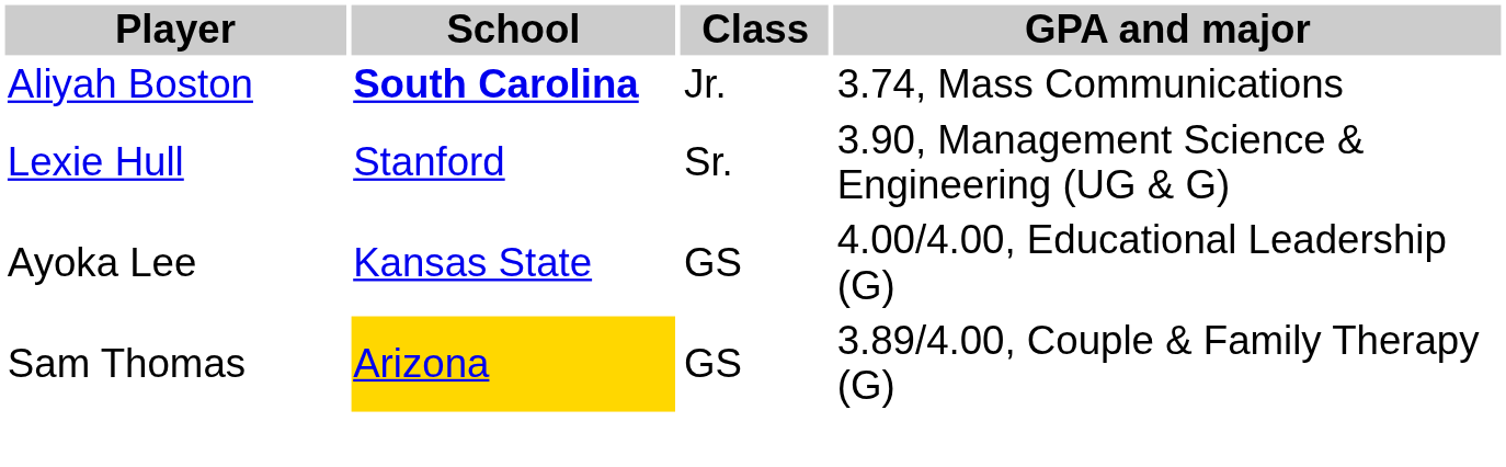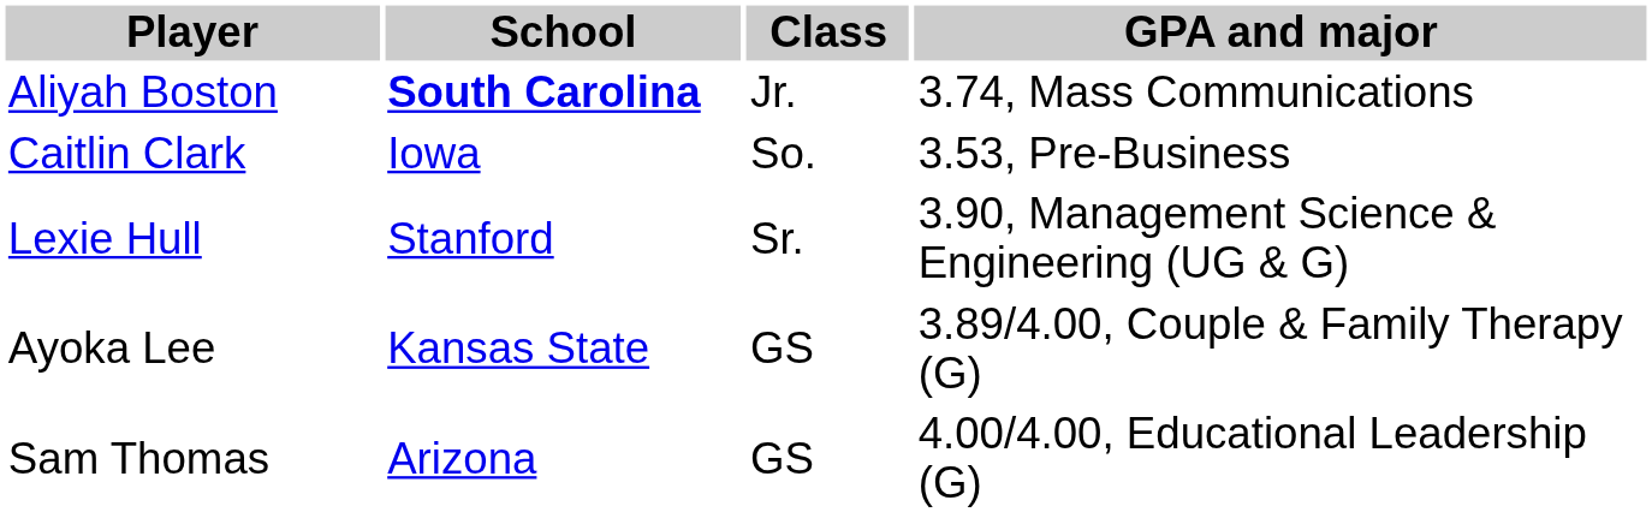 <table style="width:600px" "border:'1' 'solid' 'gray' ">
 <tr>
 <th style="background:#ccc; width:23%;">Player</th>
 <th style="background:#ccc; width:22%;">School</th>
 <th style="background:#ccc; width:10%;">Class</th>
 <th style="background:#ccc; width:45%;">GPA and major</th>
 </tr>
 <tr>
 <td><a href='#'>Aliyah Boston</a></td>
 <td><strong><a href='#'>South Carolina</a></strong></td>
 <td>Jr.</td>
 <td>3.74, Mass Communications</td>
 </tr>
 <tr>
+<td><a href='#'>Caitlin Clark</a></td>
+<td><a href='#'>Iowa</a></td>
+<td>So.</td>
+<td>3.53, Pre-Business</td>
+</tr>
+<tr>
 <td><a href='#'>Lexie Hull</a></td>
 <td><a href='#'>Stanford</a></td>
 <td>Sr.</td>
 <td>3.90, Management Science & Engineering (UG & G)</td>
 </tr>
 <tr>
 <td>Ayoka Lee</td>
 <td><a href='#'>Kansas State</a></td>
 <td>GS</td>
-<td>4.00/4.00, Educational Leadership (G)</td>
+<td>3.89/4.00, Couple & Family Therapy (G)</td>
 </tr>
 <tr>
 <td>Sam Thomas</td>
-<td style="background: gold;"><a href='#'>Arizona</a></td>
+<td><a href='#'>Arizona</a></td>
 <td>GS</td>
-<td>3.89/4.00, Couple & Family Therapy (G)</td>
+<td>4.00/4.00, Educational Leadership (G)</td>
 </tr>
 </table>
